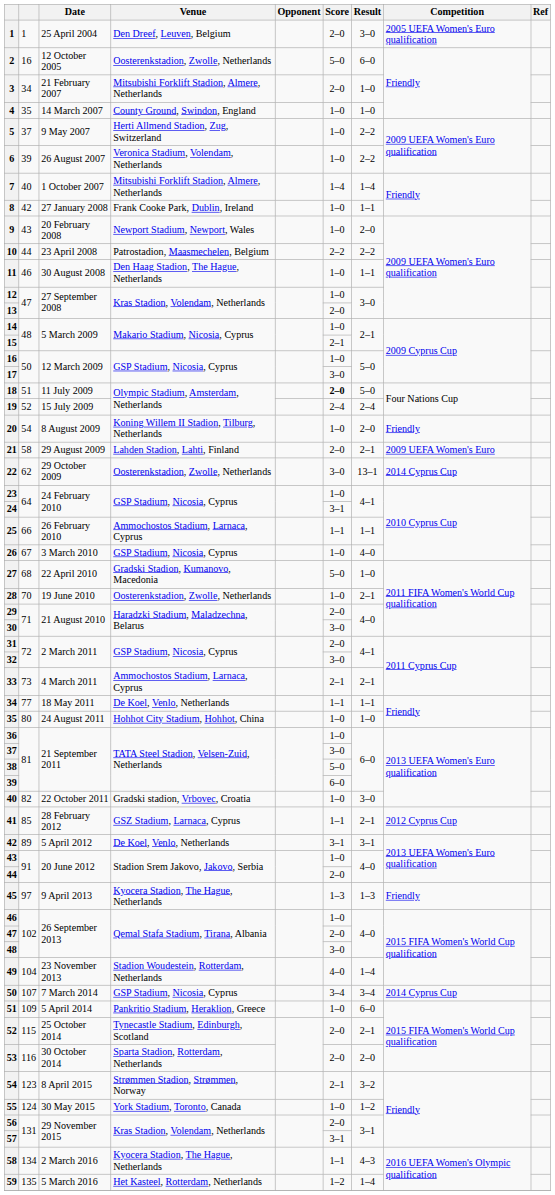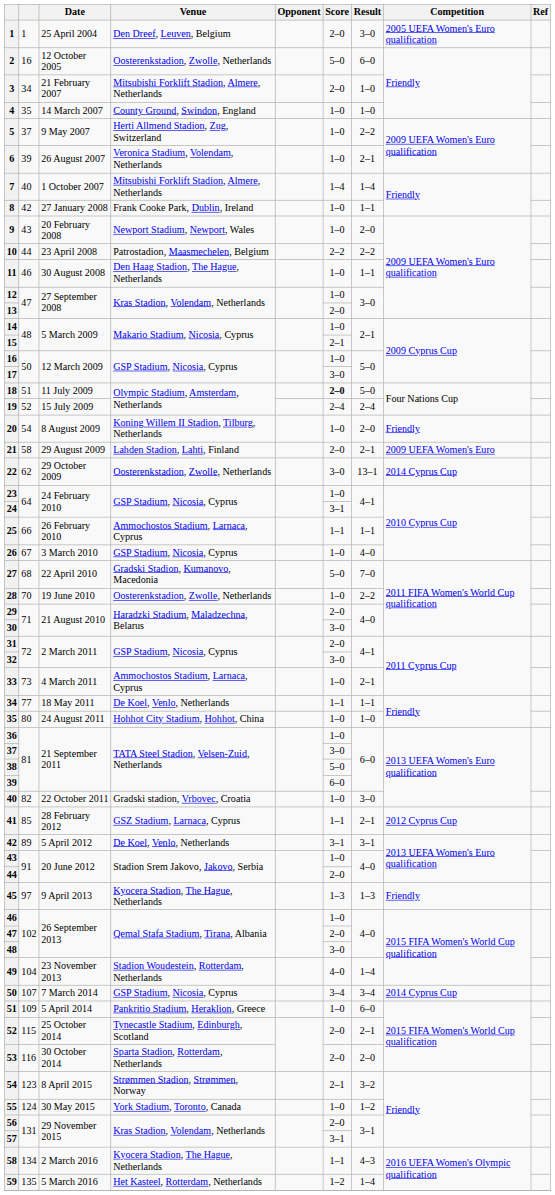 <table class="wikitable sortable plainrowheaders">
 <tr>
 <th class=unsortable></th>
 <th class=unsortable></th>
 <th class=unsortable>Date</th>
 <th class=unsortable>Venue</th>
 <th scope=col>Opponent</th>
 <th class=unsortable>Score</th>
 <th class=unsortable>Result</th>
 <th class=unsortable>Competition</th>
 <th class=unsortable>Ref</th>
 </tr>
 <tr>
 <th scope=row>1</th>
 <td>1</td>
 <td>25 April 2004</td>
 <td><a href='#'>Den Dreef</a>, <a href='#'>Leuven</a>, Belgium</td>
 <td></td>
 <td align=center>2–0</td>
 <td align=center>3–0</td>
 <td><a href='#'>2005 UEFA Women's Euro qualification</a></td>
 <td align=center></td>
 </tr>
 <tr>
 <th scope=row>2</th>
 <td>16</td>
 <td>12 October 2005</td>
 <td><a href='#'>Oosterenkstadion</a>, <a href='#'>Zwolle</a>, Netherlands</td>
 <td></td>
 <td align=center>5–0</td>
 <td align=center>6–0</td>
 <td rowspan=3><a href='#'>Friendly</a></td>
 <td align=center></td>
 </tr>
 <tr>
 <th scope=row>3</th>
 <td>34</td>
 <td>21 February 2007</td>
 <td><a href='#'>Mitsubishi Forklift Stadion</a>, <a href='#'>Almere</a>, Netherlands</td>
 <td></td>
 <td align=center>2–0</td>
 <td align=center>1–0</td>
 <td align=center></td>
 </tr>
 <tr>
 <th scope=row>4</th>
 <td>35</td>
 <td>14 March 2007</td>
 <td><a href='#'>County Ground</a>, <a href='#'>Swindon</a>, England</td>
 <td></td>
 <td align=center>1–0</td>
 <td align=center>1–0</td>
 <td align=center></td>
 </tr>
 <tr>
 <th scope=row>5</th>
 <td>37</td>
 <td>9 May 2007</td>
 <td><a href='#'>Herti Allmend Stadion</a>, <a href='#'>Zug</a>, Switzerland</td>
 <td></td>
 <td align=center>1–0</td>
 <td align=center>2–2</td>
 <td rowspan=2><a href='#'>2009 UEFA Women's Euro qualification</a></td>
 <td align=center></td>
 </tr>
 <tr>
 <th scope=row>6</th>
 <td>39</td>
 <td>26 August 2007</td>
 <td><a href='#'>Veronica Stadium</a>, <a href='#'>Volendam</a>, Netherlands</td>
 <td></td>
 <td align=center>1–0</td>
-<td align=center>2–2</td>
+<td align=center>2–1</td>
 <td align=center></td>
 </tr>
 <tr>
 <th scope=row>7</th>
 <td>40</td>
 <td>1 October 2007</td>
 <td><a href='#'>Mitsubishi Forklift Stadion</a>, <a href='#'>Almere</a>, Netherlands</td>
 <td></td>
 <td align=center>1–4</td>
 <td align=center>1–4</td>
 <td rowspan=2><a href='#'>Friendly</a></td>
 <td align=center></td>
 </tr>
 <tr>
 <th scope=row>8</th>
 <td>42</td>
 <td>27 January 2008</td>
 <td>Frank Cooke Park, <a href='#'>Dublin</a>, Ireland</td>
 <td></td>
 <td align=center>1–0</td>
 <td align=center>1–1</td>
 <td align=center></td>
 </tr>
 <tr>
 <th scope=row>9</th>
 <td>43</td>
 <td>20 February 2008</td>
 <td><a href='#'>Newport Stadium</a>, <a href='#'>Newport</a>, Wales</td>
 <td></td>
 <td align=center>1–0</td>
 <td align=center>2–0</td>
 <td rowspan=5><a href='#'>2009 UEFA Women's Euro qualification</a></td>
 <td align=center></td>
 </tr>
 <tr>
 <th scope=row>10</th>
 <td>44</td>
 <td>23 April 2008</td>
 <td>Patrostadion, <a href='#'>Maasmechelen</a>, Belgium</td>
 <td></td>
 <td align=center>2–2</td>
 <td align=center>2–2</td>
 <td align=center></td>
 </tr>
 <tr>
 <th scope=row>11</th>
 <td>46</td>
 <td>30 August 2008</td>
 <td><a href='#'>Den Haag Stadion</a>, <a href='#'>The Hague</a>, Netherlands</td>
 <td></td>
 <td align=center>1–0</td>
 <td align=center>1–1</td>
 <td align=center></td>
 </tr>
 <tr>
 <th scope=row>12</th>
 <td rowspan=2>47</td>
 <td rowspan=2>27 September 2008</td>
 <td rowspan=2><a href='#'>Kras Stadion</a>, <a href='#'>Volendam</a>, Netherlands</td>
 <td rowspan=2></td>
 <td align=center>1–0</td>
 <td align=center rowspan=2>3–0</td>
 <td rowspan=2 align=center></td>
 </tr>
 <tr>
 <th scope=row>13</th>
 <td align=center>2–0</td>
 </tr>
 <tr>
 <th scope=row>14</th>
 <td rowspan=2>48</td>
 <td rowspan=2>5 March 2009</td>
 <td rowspan=2><a href='#'>Makario Stadium</a>, <a href='#'>Nicosia</a>, Cyprus</td>
 <td rowspan=2></td>
 <td align=center>1–0</td>
 <td align=center rowspan=2>2–1</td>
 <td rowspan=4><a href='#'>2009 Cyprus Cup</a></td>
 <td rowspan=2 align=center></td>
 </tr>
 <tr>
 <th scope=row>15</th>
 <td align=center>2–1</td>
 </tr>
 <tr>
 <th scope=row>16</th>
 <td rowspan=2>50</td>
 <td rowspan=2>12 March 2009</td>
 <td rowspan=2><a href='#'>GSP Stadium</a>, <a href='#'>Nicosia</a>, Cyprus</td>
 <td rowspan=2></td>
 <td align=center>1–0</td>
 <td align=center rowspan=2>5–0</td>
 <td rowspan=2 align=center></td>
 </tr>
 <tr>
 <th scope=row>17</th>
 <td align=center>3–0</td>
 </tr>
 <tr>
 <th scope=row>18</th>
 <td>51</td>
 <td>11 July 2009</td>
 <td rowspan=2><a href='#'>Olympic Stadium</a>, <a href='#'>Amsterdam</a>, Netherlands</td>
 <td></td>
 <td align=center><strong>2–0</strong></td>
 <td align=center>5–0</td>
 <td rowspan=2>Four Nations Cup</td>
 <td align=center></td>
 </tr>
 <tr>
 <th scope=row>19</th>
 <td>52</td>
 <td>15 July 2009</td>
 <td></td>
 <td align=center>2–4</td>
 <td align=center>2–4</td>
 <td align=center></td>
 </tr>
 <tr>
 <th scope=row>20</th>
 <td>54</td>
 <td>8 August 2009</td>
 <td><a href='#'>Koning Willem II Stadion</a>, <a href='#'>Tilburg</a>, Netherlands</td>
 <td></td>
 <td align=center>1–0</td>
 <td align=center>2–0</td>
 <td><a href='#'>Friendly</a></td>
 <td align=center></td>
 </tr>
 <tr>
 <th scope=row>21</th>
 <td>58</td>
 <td>29 August 2009</td>
 <td><a href='#'>Lahden Stadion</a>, <a href='#'>Lahti</a>, Finland</td>
 <td></td>
 <td align=center>2–0</td>
 <td align=center>2–1</td>
 <td><a href='#'>2009 UEFA Women's Euro</a></td>
 <td align=center></td>
 </tr>
 <tr>
 <th scope=row>22</th>
 <td>62</td>
 <td>29 October 2009</td>
 <td><a href='#'>Oosterenkstadion</a>, <a href='#'>Zwolle</a>, Netherlands</td>
 <td></td>
 <td align=center>3–0</td>
 <td align=center>13–1</td>
 <td><a href='#'>2014 Cyprus Cup</a></td>
 <td align=center></td>
 </tr>
 <tr>
 <th scope=row>23</th>
 <td rowspan=2>64</td>
 <td rowspan=2>24 February 2010</td>
 <td rowspan=2><a href='#'>GSP Stadium</a>, <a href='#'>Nicosia</a>, Cyprus</td>
 <td rowspan=2></td>
 <td align=center>1–0</td>
 <td align=center rowspan=2>4–1</td>
 <td rowspan=4><a href='#'>2010 Cyprus Cup</a></td>
 <td rowspan=2 align=center></td>
 </tr>
 <tr>
 <th scope=row>24</th>
 <td align=center>3–1</td>
 </tr>
 <tr>
 <th scope=row>25</th>
 <td>66</td>
 <td>26 February 2010</td>
 <td><a href='#'>Ammochostos Stadium</a>, <a href='#'>Larnaca</a>, Cyprus</td>
 <td></td>
 <td align=center>1–1</td>
 <td align=center>1–1</td>
 <td align=center></td>
 </tr>
 <tr>
 <th scope=row>26</th>
 <td>67</td>
 <td>3 March 2010</td>
 <td><a href='#'>GSP Stadium</a>, <a href='#'>Nicosia</a>, Cyprus</td>
 <td></td>
 <td align=center>1–0</td>
 <td align=center>4–0</td>
 <td align=center></td>
 </tr>
 <tr>
 <th scope=row>27</th>
 <td>68</td>
 <td>22 April 2010</td>
 <td><a href='#'>Gradski Stadion</a>, <a href='#'>Kumanovo</a>, Macedonia</td>
 <td></td>
 <td align=center>5–0</td>
-<td align=center>1–0</td>
+<td align=center>7–0</td>
 <td rowspan=4><a href='#'>2011 FIFA Women's World Cup qualification</a></td>
 <td align=center></td>
 </tr>
 <tr>
 <th scope=row>28</th>
 <td>70</td>
 <td>19 June 2010</td>
 <td><a href='#'>Oosterenkstadion</a>, <a href='#'>Zwolle</a>, Netherlands</td>
 <td></td>
 <td align=center>1–0</td>
-<td align=center>2–1</td>
+<td align=center>2–2</td>
 <td align=center></td>
 </tr>
 <tr>
 <th scope=row>29</th>
 <td rowspan=2>71</td>
 <td rowspan=2>21 August 2010</td>
 <td rowspan=2><a href='#'>Haradzki Stadium</a>, <a href='#'>Maladzechna</a>, Belarus</td>
 <td rowspan=2></td>
 <td align=center>2–0</td>
 <td align=center rowspan=2>4–0</td>
 <td rowspan=2 align=center></td>
 </tr>
 <tr>
 <th scope=row>30</th>
 <td align=center>3–0</td>
 </tr>
 <tr>
 <th scope=row>31</th>
 <td rowspan=2>72</td>
 <td rowspan=2>2 March 2011</td>
 <td rowspan=2><a href='#'>GSP Stadium</a>, <a href='#'>Nicosia</a>, Cyprus</td>
 <td rowspan=2></td>
 <td align=center>2–0</td>
 <td align=center rowspan=2>4–1</td>
 <td rowspan=3><a href='#'>2011 Cyprus Cup</a></td>
 <td rowspan=2 align=center></td>
 </tr>
 <tr>
 <th scope=row>32</th>
 <td align=center>3–0</td>
 </tr>
 <tr>
 <th scope=row>33</th>
 <td>73</td>
 <td>4 March 2011</td>
 <td><a href='#'>Ammochostos Stadium</a>, <a href='#'>Larnaca</a>, Cyprus</td>
 <td></td>
-<td align=center>2–1</td>
+<td align=center>1–0</td>
 <td align=center>2–1</td>
 <td align=center></td>
 </tr>
 <tr>
 <th scope=row>34</th>
 <td>77</td>
 <td>18 May 2011</td>
 <td><a href='#'>De Koel</a>, <a href='#'>Venlo</a>, Netherlands</td>
 <td></td>
 <td align=center>1–1</td>
 <td align=center>1–1</td>
 <td rowspan=2><a href='#'>Friendly</a></td>
 <td align=center></td>
 </tr>
 <tr>
 <th scope=row>35</th>
 <td>80</td>
 <td>24 August 2011</td>
 <td><a href='#'>Hohhot City Stadium</a>, <a href='#'>Hohhot</a>, China</td>
 <td></td>
 <td align=center>1–0</td>
 <td align=center>1–0</td>
 <td align=center></td>
 </tr>
 <tr>
 <th scope=row>36</th>
 <td rowspan=4>81</td>
 <td rowspan=4>21 September 2011</td>
 <td rowspan=4><a href='#'>TATA Steel Stadion</a>, <a href='#'>Velsen-Zuid</a>, Netherlands</td>
 <td rowspan=4></td>
 <td align=center>1–0</td>
 <td align=center rowspan=4>6–0</td>
 <td rowspan=5><a href='#'>2013 UEFA Women's Euro qualification</a></td>
 <td rowspan=4 align=center></td>
 </tr>
 <tr>
 <th scope=row>37</th>
 <td align=center>3–0</td>
 </tr>
 <tr>
 <th scope=row>38</th>
 <td align=center>5–0</td>
 </tr>
 <tr>
 <th scope=row>39</th>
 <td align=center>6–0</td>
 </tr>
 <tr>
 <th scope=row>40</th>
 <td>82</td>
 <td>22 October 2011</td>
 <td>Gradski stadion, <a href='#'>Vrbovec</a>, Croatia</td>
 <td></td>
 <td align=center>1–0</td>
 <td align=center>3–0</td>
 <td align=center></td>
 </tr>
 <tr>
 <th scope=row>41</th>
 <td>85</td>
 <td>28 February 2012</td>
 <td><a href='#'>GSZ Stadium</a>, <a href='#'>Larnaca</a>, Cyprus</td>
 <td></td>
 <td align=center>1–1</td>
 <td align=center>2–1</td>
 <td><a href='#'>2012 Cyprus Cup</a></td>
 <td align=center></td>
 </tr>
 <tr>
 <th scope=row>42</th>
 <td>89</td>
 <td>5 April 2012</td>
 <td><a href='#'>De Koel</a>, <a href='#'>Venlo</a>, Netherlands</td>
 <td></td>
 <td align=center>3–1</td>
 <td align=center>3–1</td>
 <td rowspan=3><a href='#'>2013 UEFA Women's Euro qualification</a></td>
 <td align=center></td>
 </tr>
 <tr>
 <th scope=row>43</th>
 <td rowspan=2>91</td>
 <td rowspan=2>20 June 2012</td>
 <td rowspan=2>Stadion Srem Jakovo, <a href='#'>Jakovo</a>, Serbia</td>
 <td rowspan=2></td>
 <td align=center>1–0</td>
 <td align=center rowspan=2>4–0</td>
 <td rowspan=2 align=center></td>
 </tr>
 <tr>
 <th scope=row>44</th>
 <td align=center>2–0</td>
 </tr>
 <tr>
 <th scope=row>45</th>
 <td>97</td>
 <td>9 April 2013</td>
 <td><a href='#'>Kyocera Stadion</a>, <a href='#'>The Hague</a>, Netherlands</td>
 <td></td>
 <td align=center>1–3</td>
 <td align=center>1–3</td>
 <td><a href='#'>Friendly</a></td>
 <td align=center></td>
 </tr>
 <tr>
 <th scope=row>46</th>
 <td rowspan=3>102</td>
 <td rowspan=3>26 September 2013</td>
 <td rowspan=3><a href='#'>Qemal Stafa Stadium</a>, <a href='#'>Tirana</a>, Albania</td>
 <td rowspan=3></td>
 <td align=center>1–0</td>
 <td align=center rowspan=3>4–0</td>
 <td rowspan=4><a href='#'>2015 FIFA Women's World Cup qualification</a></td>
 <td rowspan=3 align=center></td>
 </tr>
 <tr>
 <th scope=row>47</th>
 <td align=center>2–0</td>
 </tr>
 <tr>
 <th scope=row>48</th>
 <td align=center>3–0</td>
 </tr>
 <tr>
 <th scope=row>49</th>
 <td>104</td>
 <td>23 November 2013</td>
 <td><a href='#'>Stadion Woudestein</a>, <a href='#'>Rotterdam</a>, Netherlands</td>
 <td></td>
 <td align=center>4–0 </td>
 <td align=center>1–4</td>
 <td align=center></td>
 </tr>
 <tr>
 <th scope=row>50</th>
 <td>107</td>
 <td>7 March 2014</td>
 <td><a href='#'>GSP Stadium</a>, <a href='#'>Nicosia</a>, Cyprus</td>
 <td></td>
 <td align=center>3–4</td>
 <td align=center>3–4</td>
 <td><a href='#'>2014 Cyprus Cup</a></td>
 <td align=center></td>
 </tr>
 <tr>
 <th scope=row>51</th>
 <td>109</td>
 <td>5 April 2014</td>
 <td><a href='#'>Pankritio Stadium</a>, <a href='#'>Heraklion</a>, Greece</td>
 <td></td>
 <td align=center>1–0</td>
 <td align=center>6–0</td>
 <td rowspan=3><a href='#'>2015 FIFA Women's World Cup qualification</a></td>
 <td align=center></td>
 </tr>
 <tr>
 <th scope=row>52</th>
 <td>115</td>
 <td>25 October 2014</td>
 <td><a href='#'>Tynecastle Stadium</a>, <a href='#'>Edinburgh</a>, Scotland</td>
 <td rowspan="2"></td>
 <td align=center>2–0 </td>
 <td align=center>2–1</td>
 <td align=center></td>
 </tr>
 <tr>
 <th scope=row>53</th>
 <td>116</td>
 <td>30 October 2014</td>
 <td><a href='#'>Sparta Stadion</a>, <a href='#'>Rotterdam</a>, Netherlands</td>
 <td align=center>2–0</td>
 <td align=center>2–0</td>
 <td align=center></td>
 </tr>
 <tr>
 <th scope=row>54</th>
 <td>123</td>
 <td>8 April 2015</td>
 <td><a href='#'>Strømmen Stadion</a>, <a href='#'>Strømmen</a>, Norway</td>
 <td></td>
 <td align=center>2–1</td>
 <td align=center>3–2</td>
 <td rowspan=4><a href='#'>Friendly</a></td>
 <td align=center></td>
 </tr>
 <tr>
 <th scope=row>55</th>
 <td>124</td>
 <td>30 May 2015</td>
 <td><a href='#'>York Stadium</a>, <a href='#'>Toronto</a>, Canada</td>
 <td></td>
 <td align=center>1–0</td>
 <td align=center>1–2</td>
 <td align=center></td>
 </tr>
 <tr>
 <th scope=row>56</th>
 <td rowspan=2>131</td>
 <td rowspan=2>29 November 2015</td>
 <td rowspan=2><a href='#'>Kras Stadion</a>, <a href='#'>Volendam</a>, Netherlands</td>
 <td rowspan=2></td>
 <td align=center>2–0</td>
 <td align=center rowspan=2>3–1</td>
 <td rowspan=2 align=center></td>
 </tr>
 <tr>
 <th scope=row>57</th>
 <td align=center>3–1 </td>
 </tr>
 <tr>
 <th scope=row>58</th>
 <td>134</td>
 <td>2 March 2016</td>
 <td><a href='#'>Kyocera Stadion</a>, <a href='#'>The Hague</a>, Netherlands</td>
 <td></td>
 <td align=center>1–1 </td>
 <td align=center>4–3</td>
 <td rowspan=2><a href='#'>2016 UEFA Women's Olympic qualification</a></td>
 <td align=center></td>
 </tr>
 <tr>
 <th scope=row>59</th>
 <td>135</td>
 <td>5 March 2016</td>
 <td><a href='#'>Het Kasteel</a>, <a href='#'>Rotterdam</a>, Netherlands</td>
 <td></td>
 <td align=center>1–2</td>
 <td align=center>1–4</td>
 <td align=center></td>
 </tr>
 <tr>
 </tr>
 </table>
